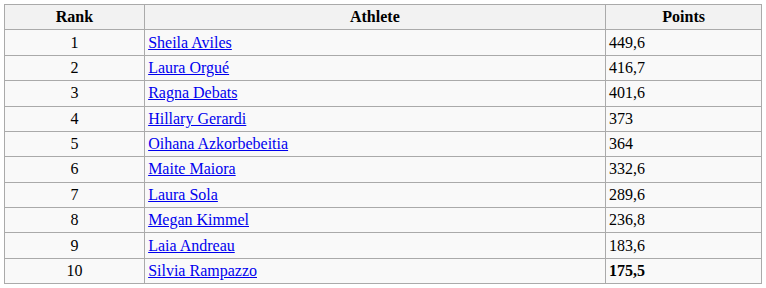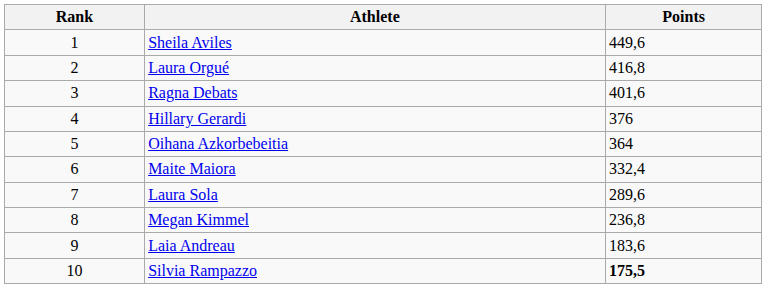 <table class="wikitable" width=60% style="font-size:100%; text-align:keft;">
 <tr>
 <th>Rank</th>
 <th>Athlete</th>
 <th>Points</th>
 </tr>
 <tr>
 <td align=center>1</td>
 <td> <a href='#'>Sheila Aviles</a></td>
 <td>449,6</td>
 </tr>
 <tr>
 <td align=center>2</td>
 <td> <a href='#'>Laura Orgué</a></td>
-<td>416,7</td>
+<td>416,8</td>
 </tr>
 <tr>
 <td align=center>3</td>
 <td> <a href='#'>Ragna Debats</a></td>
 <td>401,6</td>
 </tr>
 <tr>
 <td align=center>4</td>
 <td> <a href='#'>Hillary Gerardi</a></td>
-<td>373</td>
+<td>376</td>
 </tr>
 <tr>
 <td align=center>5</td>
 <td> <a href='#'>Oihana Azkorbebeitia</a></td>
 <td>364</td>
 </tr>
 <tr>
 <td align=center>6</td>
 <td> <a href='#'>Maite Maiora</a></td>
-<td>332,6</td>
+<td>332,4</td>
 </tr>
 <tr>
 <td align=center>7</td>
 <td> <a href='#'>Laura Sola</a></td>
 <td>289,6</td>
 </tr>
 <tr>
 <td align=center>8</td>
 <td> <a href='#'>Megan Kimmel</a></td>
 <td>236,8</td>
 </tr>
 <tr>
 <td align=center>9</td>
 <td> <a href='#'>Laia Andreau</a></td>
 <td>183,6</td>
 </tr>
 <tr>
 <td align=center>10</td>
 <td> <a href='#'>Silvia Rampazzo</a></td>
 <td><strong>175,5</strong></td>
 </tr>
 </table>
